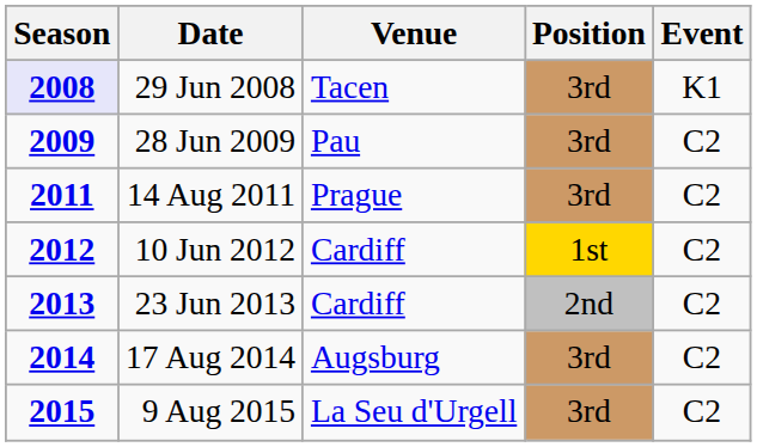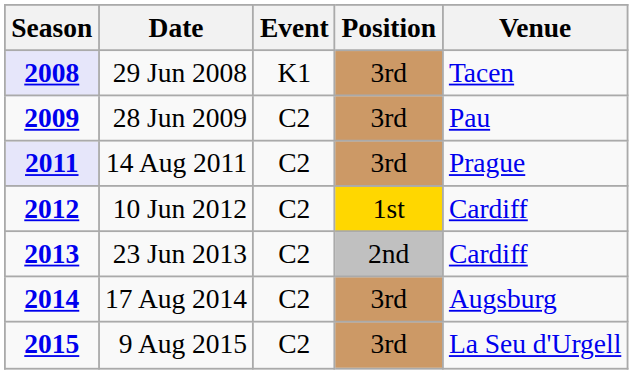 <table class="wikitable" style="text-align:center; font-size:95%;">
 <tr>
 <th>Season</th>
 <th>Date</th>
+<th>Event</th>
+<th>Position</th>
 <th>Venue</th>
-<th>Position</th>
-<th>Event</th>
 </tr>
 <tr>
 <td style="background: lavender;"><strong><a href='#'>2008</a></strong></td>
 <td align=right>29 Jun 2008</td>
+<td>K1</td>
+<td bgcolor=cc9966>3rd</td>
 <td align=left><a href='#'>Tacen</a></td>
-<td bgcolor=cc9966>3rd</td>
-<td>K1</td>
 </tr>
 <tr>
 <td><strong><a href='#'>2009</a></strong></td>
 <td align=right>28 Jun 2009</td>
+<td>C2</td>
+<td bgcolor=cc9966>3rd</td>
 <td align=left><a href='#'>Pau</a></td>
-<td bgcolor=cc9966>3rd</td>
-<td>C2</td>
 </tr>
 <tr>
-<td><strong><a href='#'>2011</a></strong></td>
+<td style="background: lavender;"><strong><a href='#'>2011</a></strong></td>
 <td align=right>14 Aug 2011</td>
+<td>C2</td>
+<td bgcolor=cc9966>3rd</td>
 <td align=left><a href='#'>Prague</a></td>
-<td bgcolor=cc9966>3rd</td>
-<td>C2</td>
 </tr>
 <tr>
 <td><strong><a href='#'>2012</a></strong></td>
 <td align=right>10 Jun 2012</td>
+<td>C2</td>
+<td bgcolor=gold>1st</td>
 <td align=left><a href='#'>Cardiff</a></td>
-<td bgcolor=gold>1st</td>
-<td>C2</td>
 </tr>
 <tr>
 <td><strong><a href='#'>2013</a></strong></td>
 <td align=right>23 Jun 2013</td>
+<td>C2</td>
+<td bgcolor=silver>2nd</td>
 <td align=left><a href='#'>Cardiff</a></td>
-<td bgcolor=silver>2nd</td>
-<td>C2</td>
 </tr>
 <tr>
 <td><strong><a href='#'>2014</a></strong></td>
 <td align=right>17 Aug 2014</td>
+<td>C2</td>
+<td bgcolor=cc9966>3rd</td>
 <td align=left><a href='#'>Augsburg</a></td>
-<td bgcolor=cc9966>3rd</td>
-<td>C2</td>
 </tr>
 <tr>
 <td><strong><a href='#'>2015</a></strong></td>
 <td align=right>9 Aug 2015</td>
+<td>C2</td>
+<td bgcolor=cc9966>3rd</td>
 <td align=left><a href='#'>La Seu d'Urgell</a></td>
-<td bgcolor=cc9966>3rd</td>
-<td>C2</td>
 </tr>
 </table>
